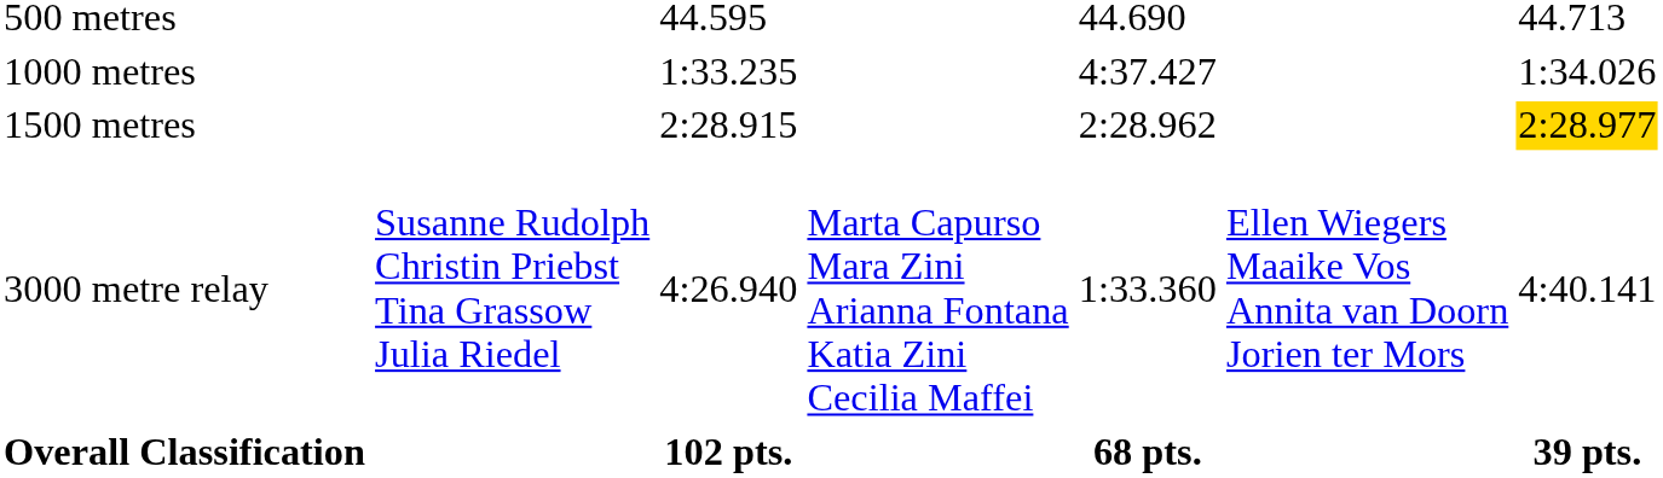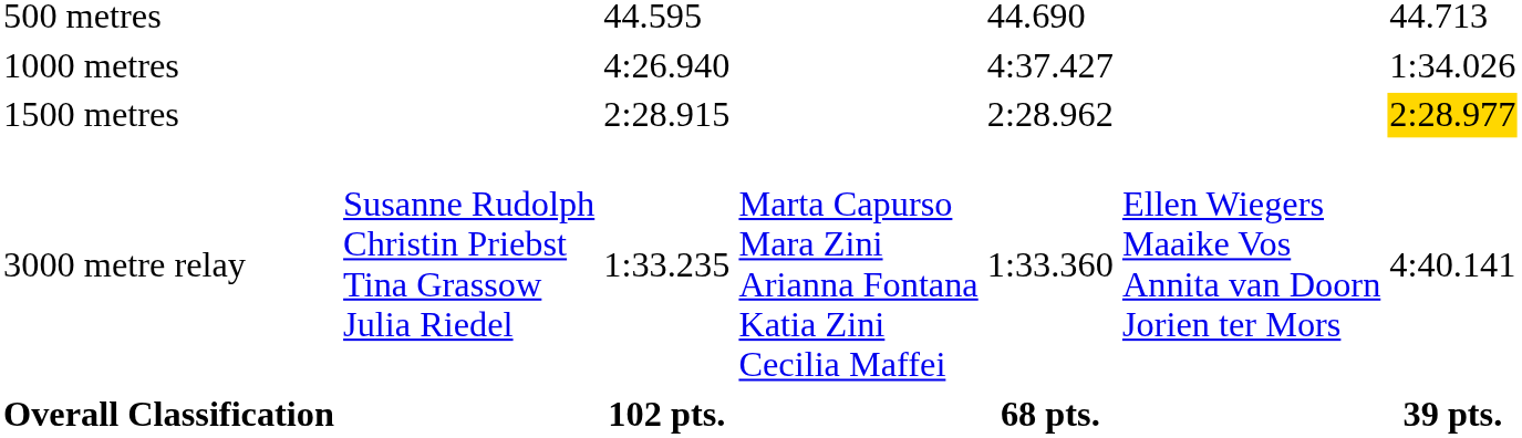 <table>
 <tr>
 <td>500 metres</td>
 <td></td>
 <td>44.595</td>
 <td></td>
 <td>44.690</td>
 <td></td>
 <td>44.713</td>
 </tr>
 <tr>
 <td>1000 metres</td>
 <td></td>
-<td>1:33.235</td>
+<td>4:26.940</td>
 <td></td>
 <td>4:37.427</td>
 <td></td>
 <td>1:34.026</td>
 </tr>
 <tr>
 <td>1500 metres</td>
 <td></td>
 <td>2:28.915</td>
 <td></td>
 <td>2:28.962</td>
 <td></td>
 <td style="background: gold;">2:28.977</td>
 </tr>
 <tr>
 <td>3000 metre relay</td>
 <td valign=top><br><a href='#'>Susanne Rudolph</a><br><a href='#'>Christin Priebst</a><br><a href='#'>Tina Grassow</a><br><a href='#'>Julia Riedel</a></td>
-<td>4:26.940</td>
+<td>1:33.235</td>
 <td valign=top><br><a href='#'>Marta Capurso</a><br><a href='#'>Mara Zini</a><br><a href='#'>Arianna Fontana</a><br><a href='#'>Katia Zini</a><br><a href='#'>Cecilia Maffei</a></td>
 <td>1:33.360</td>
 <td valign=top><br><a href='#'>Ellen Wiegers</a><br><a href='#'>Maaike Vos</a><br><a href='#'>Annita van Doorn</a><br><a href='#'>Jorien ter Mors</a></td>
 <td>4:40.141</td>
 </tr>
 <tr>
 <th>Overall Classification</th>
 <th></th>
 <th>102 pts.</th>
 <th></th>
 <th>68 pts.</th>
 <th></th>
 <th>39 pts.</th>
 </tr>
 </table>
